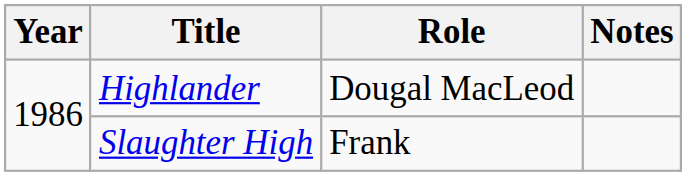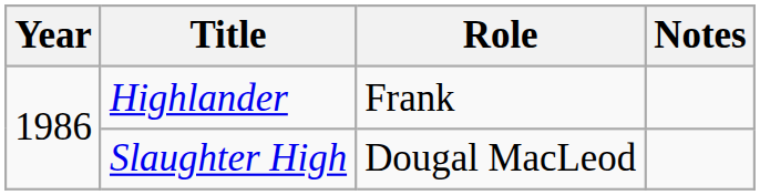 <table class="wikitable">
 <tr>
 <th>Year</th>
 <th>Title</th>
 <th>Role</th>
 <th>Notes</th>
 </tr>
 <tr>
 <td rowspan=2>1986</td>
 <td><em><a href='#'>Highlander</a></em></td>
-<td>Dougal MacLeod</td>
+<td>Frank</td>
 <td></td>
 </tr>
 <tr>
 <td><em><a href='#'>Slaughter High</a></em></td>
-<td>Frank</td>
+<td>Dougal MacLeod</td>
 <td></td>
 </tr>
 </table>
